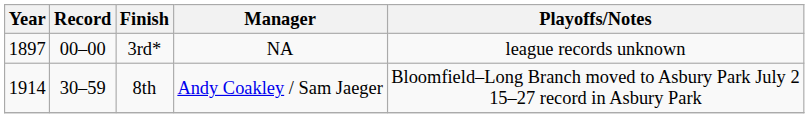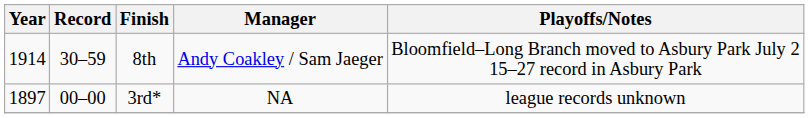 <table class="wikitable" style="text-align:center">
 <tr>
 <th>Year</th>
 <th>Record</th>
 <th>Finish</th>
 <th>Manager</th>
 <th>Playoffs/Notes</th>
 </tr>
 <tr>
+<td>1914</td>
+<td>30–59</td>
+<td>8th</td>
+<td><a href='#'>Andy Coakley</a> / Sam Jaeger</td>
+<td>Bloomfield–Long Branch moved to Asbury Park July 2<br>15–27 record in Asbury Park</td>
+</tr>
+<tr>
 <td>1897</td>
 <td>00–00</td>
 <td>3rd*</td>
 <td>NA</td>
 <td>league records unknown</td>
 </tr>
 <tr>
-<td>1914</td>
-<td>30–59</td>
-<td>8th</td>
-<td><a href='#'>Andy Coakley</a> / Sam Jaeger</td>
-<td>Bloomfield–Long Branch moved to Asbury Park July 2<br>15–27 record in Asbury Park</td>
-</tr>
-<tr>
 </tr>
 </table>
